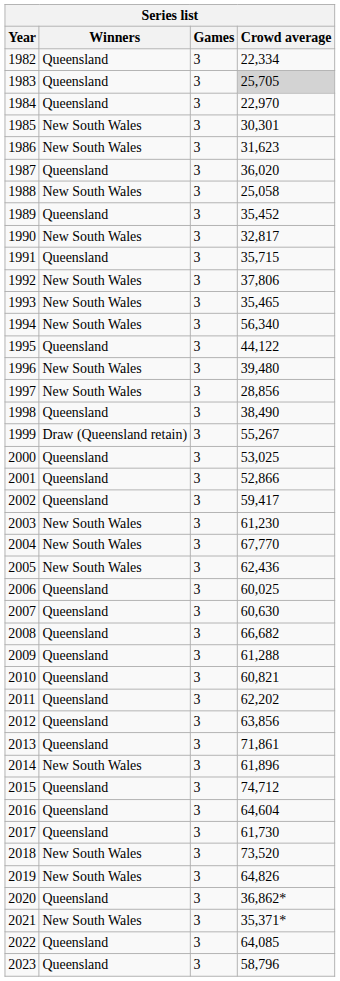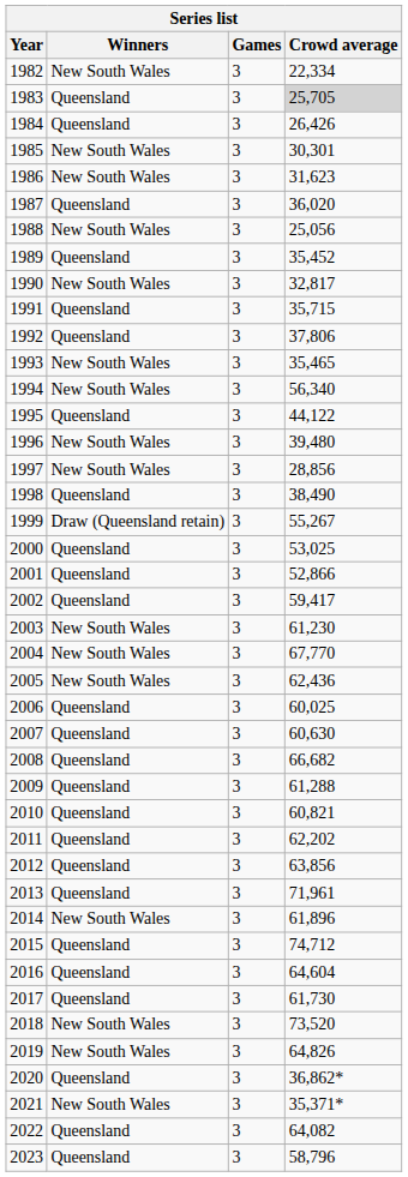 <table class="wikitable sortable" style="margin: 1em auto">
 <tr>
 <th colspan=4>Series list</th>
 </tr>
 <tr>
 <th>Year</th>
 <th>Winners</th>
 <th>Games</th>
 <th>Crowd average</th>
 </tr>
 <tr>
 <td>1982</td>
-<td>Queensland</td>
+<td>New South Wales</td>
 <td>3</td>
 <td>22,334</td>
 </tr>
 <tr>
 <td>1983</td>
 <td>Queensland</td>
 <td>3</td>
 <td style="background: lightgrey;">25,705</td>
 </tr>
 <tr>
 <td>1984</td>
 <td>Queensland</td>
 <td>3</td>
-<td>22,970</td>
+<td>26,426</td>
 </tr>
 <tr>
 <td>1985</td>
 <td>New South Wales</td>
 <td>3</td>
 <td>30,301</td>
 </tr>
 <tr>
 <td>1986</td>
 <td>New South Wales</td>
 <td>3</td>
 <td>31,623</td>
 </tr>
 <tr>
 <td>1987</td>
 <td>Queensland</td>
 <td>3</td>
 <td>36,020</td>
 </tr>
 <tr>
 <td>1988</td>
 <td>New South Wales</td>
 <td>3</td>
-<td>25,058</td>
+<td>25,056</td>
 </tr>
 <tr>
 <td>1989</td>
 <td>Queensland</td>
 <td>3</td>
 <td>35,452</td>
 </tr>
 <tr>
 <td>1990</td>
 <td>New South Wales</td>
 <td>3</td>
 <td>32,817</td>
 </tr>
 <tr>
 <td>1991</td>
 <td>Queensland</td>
 <td>3</td>
 <td>35,715</td>
 </tr>
 <tr>
 <td>1992</td>
-<td>New South Wales</td>
+<td>Queensland</td>
 <td>3</td>
 <td>37,806</td>
 </tr>
 <tr>
 <td>1993</td>
 <td>New South Wales</td>
 <td>3</td>
 <td>35,465</td>
 </tr>
 <tr>
 <td>1994</td>
 <td>New South Wales</td>
 <td>3</td>
 <td>56,340</td>
 </tr>
 <tr>
 <td>1995</td>
 <td>Queensland</td>
 <td>3</td>
 <td>44,122</td>
 </tr>
 <tr>
 <td>1996</td>
 <td>New South Wales</td>
 <td>3</td>
 <td>39,480</td>
 </tr>
 <tr>
 <td>1997</td>
 <td>New South Wales</td>
 <td>3</td>
 <td>28,856</td>
 </tr>
 <tr>
 <td>1998</td>
 <td>Queensland</td>
 <td>3</td>
 <td>38,490</td>
 </tr>
 <tr>
 <td>1999</td>
 <td>Draw (Queensland retain)</td>
 <td>3</td>
 <td>55,267</td>
 </tr>
 <tr>
 <td>2000</td>
 <td>Queensland</td>
 <td>3</td>
 <td>53,025</td>
 </tr>
 <tr>
 <td>2001</td>
 <td>Queensland</td>
 <td>3</td>
 <td>52,866</td>
 </tr>
 <tr>
 <td>2002</td>
 <td>Queensland</td>
 <td>3</td>
 <td>59,417</td>
 </tr>
 <tr>
 <td>2003</td>
 <td>New South Wales</td>
 <td>3</td>
 <td>61,230</td>
 </tr>
 <tr>
 <td>2004</td>
 <td>New South Wales</td>
 <td>3</td>
 <td>67,770</td>
 </tr>
 <tr>
 <td>2005</td>
 <td>New South Wales</td>
 <td>3</td>
 <td>62,436</td>
 </tr>
 <tr>
 <td>2006</td>
 <td>Queensland</td>
 <td>3</td>
 <td>60,025</td>
 </tr>
 <tr>
 <td>2007</td>
 <td>Queensland</td>
 <td>3</td>
 <td>60,630</td>
 </tr>
 <tr>
 <td>2008</td>
 <td>Queensland</td>
 <td>3</td>
 <td>66,682</td>
 </tr>
 <tr>
 <td>2009</td>
 <td>Queensland</td>
 <td>3</td>
 <td>61,288</td>
 </tr>
 <tr>
 <td>2010</td>
 <td>Queensland</td>
 <td>3</td>
 <td>60,821</td>
 </tr>
 <tr>
 <td>2011</td>
 <td>Queensland</td>
 <td>3</td>
 <td>62,202</td>
 </tr>
 <tr>
 <td>2012</td>
 <td>Queensland</td>
 <td>3</td>
 <td>63,856</td>
 </tr>
 <tr>
 <td>2013</td>
 <td>Queensland</td>
 <td>3</td>
-<td>71,861</td>
+<td>71,961</td>
 </tr>
 <tr>
 <td>2014</td>
 <td>New South Wales</td>
 <td>3</td>
 <td>61,896</td>
 </tr>
 <tr>
 <td>2015</td>
 <td>Queensland</td>
 <td>3</td>
 <td>74,712</td>
 </tr>
 <tr>
 <td>2016</td>
 <td>Queensland</td>
 <td>3</td>
 <td>64,604</td>
 </tr>
 <tr>
 <td>2017</td>
 <td>Queensland</td>
 <td>3</td>
 <td>61,730</td>
 </tr>
 <tr>
 <td>2018</td>
 <td>New South Wales</td>
 <td>3</td>
 <td>73,520</td>
 </tr>
 <tr>
 <td>2019</td>
 <td>New South Wales</td>
 <td>3</td>
 <td>64,826</td>
 </tr>
 <tr>
 <td>2020</td>
 <td>Queensland</td>
 <td>3</td>
 <td>36,862*</td>
 </tr>
 <tr>
 <td>2021</td>
 <td>New South Wales</td>
 <td>3</td>
 <td>35,371*</td>
 </tr>
 <tr>
 <td>2022</td>
 <td>Queensland</td>
 <td>3</td>
-<td>64,085</td>
+<td>64,082</td>
 </tr>
 <tr>
 <td>2023</td>
 <td>Queensland</td>
 <td>3</td>
 <td>58,796</td>
 </tr>
 </table>
